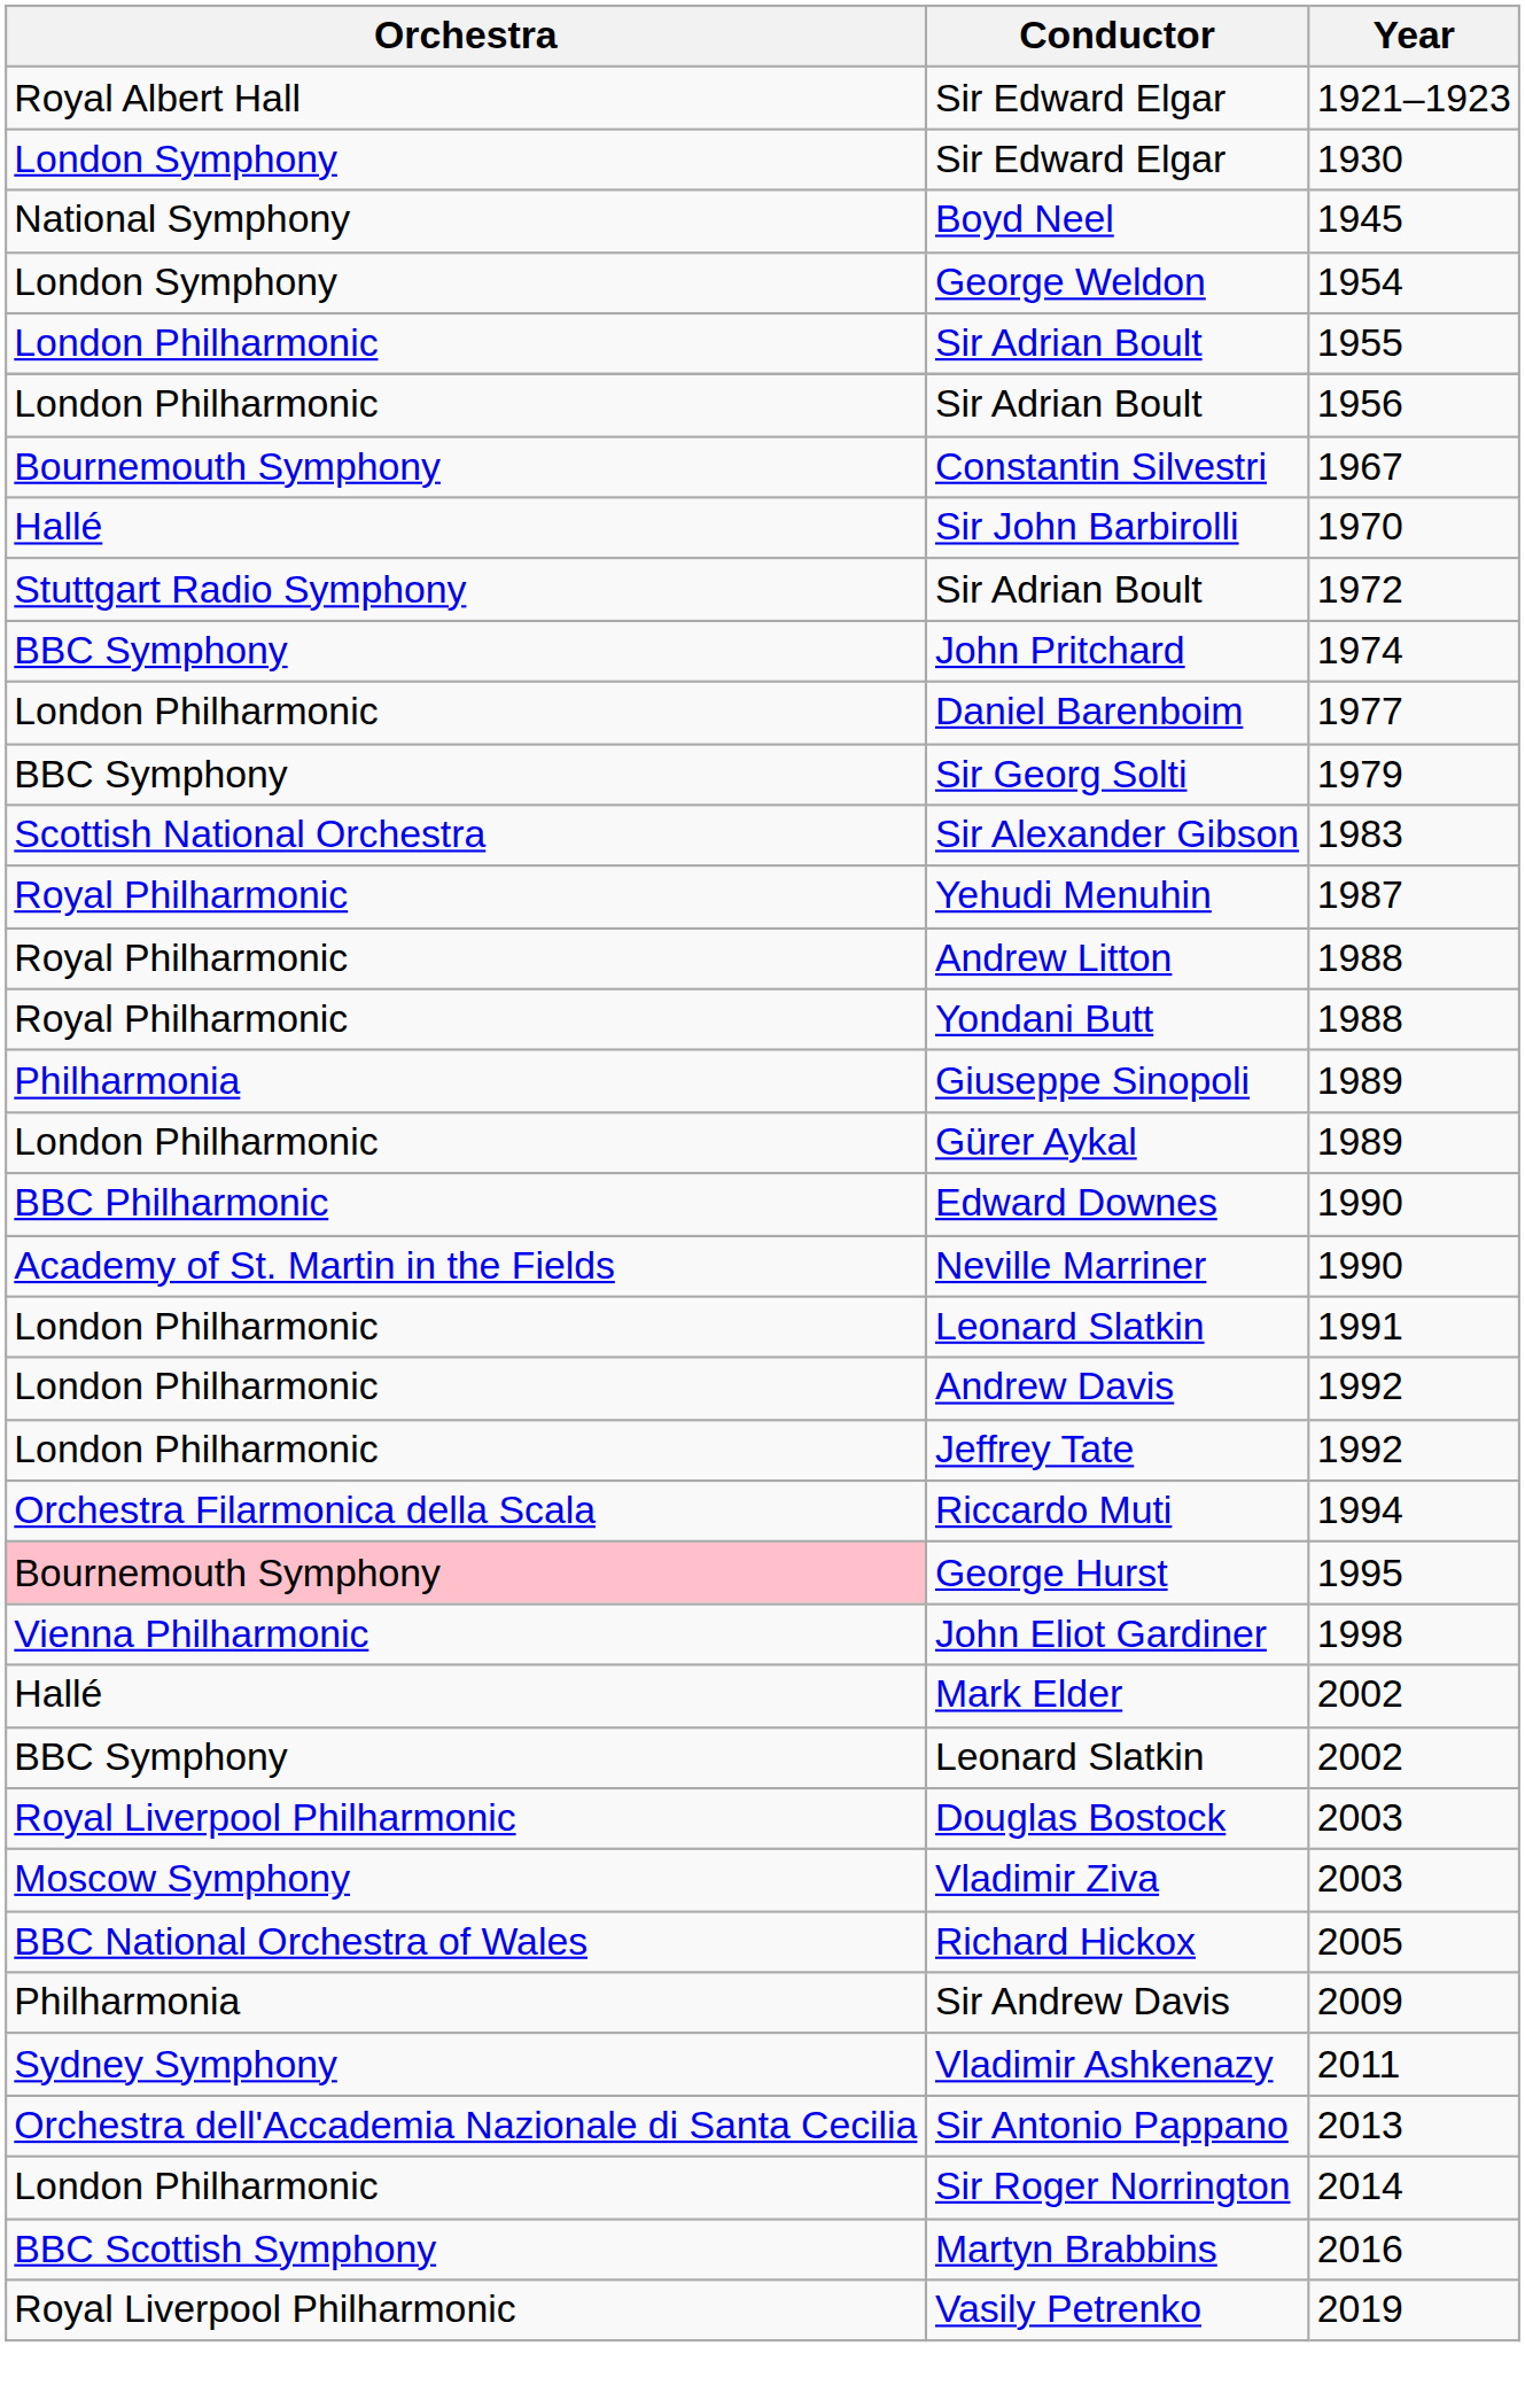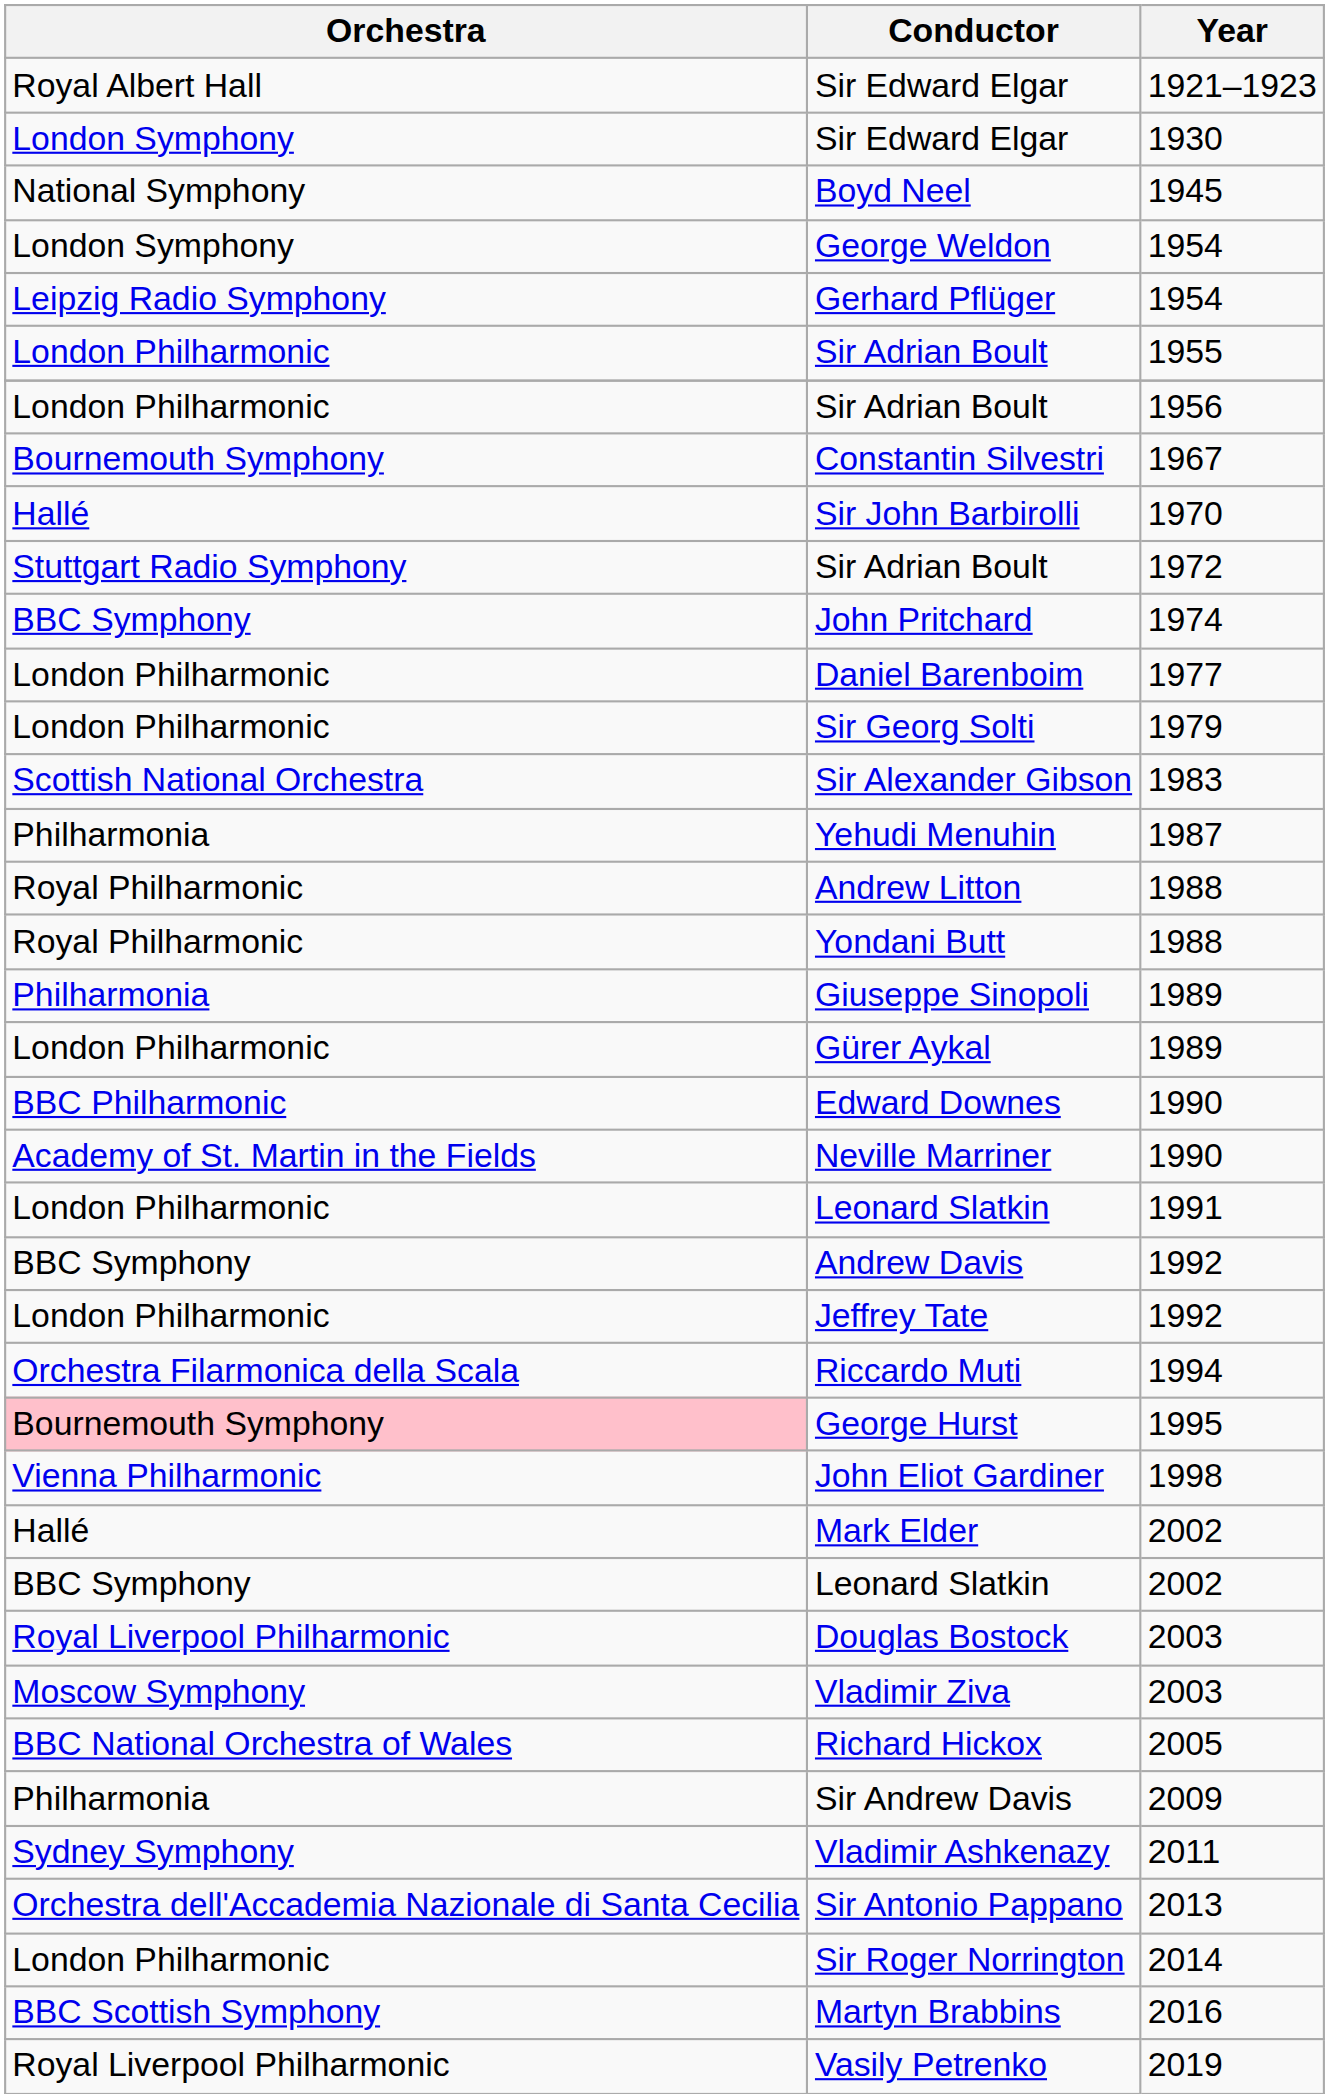 <table class="wikitable plainrowheaders" style="text-align: left; margin:1em auto;">
 <tr>
 <th scope="col">Orchestra</th>
 <th scope="col">Conductor</th>
 <th scope="col">Year</th>
 </tr>
 <tr>
 <td>Royal Albert Hall</td>
 <td>Sir Edward Elgar</td>
 <td>1921–1923</td>
 </tr>
 <tr>
 <td><a href='#'>London Symphony</a></td>
 <td>Sir Edward Elgar</td>
 <td>1930</td>
 </tr>
 <tr>
 <td>National Symphony</td>
 <td><a href='#'>Boyd Neel</a></td>
 <td>1945</td>
 </tr>
 <tr>
 <td>London Symphony</td>
 <td><a href='#'>George Weldon</a></td>
+<td>1954</td>
+</tr>
+<tr>
+<td><a href='#'>Leipzig Radio Symphony</a></td>
+<td><a href='#'>Gerhard Pflüger</a></td>
 <td>1954</td>
 </tr>
 <tr>
 <td><a href='#'>London Philharmonic</a></td>
 <td><a href='#'>Sir Adrian Boult</a></td>
 <td>1955</td>
 </tr>
 <tr>
 </tr>
 <tr>
 <td>London Philharmonic</td>
 <td>Sir Adrian Boult</td>
 <td>1956</td>
 </tr>
 <tr>
 <td><a href='#'>Bournemouth Symphony</a></td>
 <td><a href='#'>Constantin Silvestri</a></td>
 <td>1967</td>
 </tr>
 <tr>
 <td><a href='#'>Hallé</a></td>
 <td><a href='#'>Sir John Barbirolli</a></td>
 <td>1970</td>
 </tr>
 <tr>
 <td><a href='#'>Stuttgart Radio Symphony</a></td>
 <td>Sir Adrian Boult</td>
 <td>1972</td>
 </tr>
 <tr>
 <td><a href='#'>BBC Symphony</a></td>
 <td><a href='#'>John Pritchard</a></td>
 <td>1974</td>
 </tr>
 <tr>
 <td>London Philharmonic</td>
 <td><a href='#'>Daniel Barenboim</a></td>
 <td>1977</td>
 </tr>
 <tr>
-<td>BBC Symphony</td>
+<td>London Philharmonic</td>
 <td><a href='#'>Sir Georg Solti</a></td>
 <td>1979</td>
 </tr>
 <tr>
 <td><a href='#'>Scottish National Orchestra</a></td>
 <td><a href='#'>Sir Alexander Gibson</a></td>
 <td>1983</td>
 </tr>
 <tr>
-<td><a href='#'>Royal Philharmonic</a></td>
+<td>Philharmonia</td>
 <td><a href='#'>Yehudi Menuhin</a></td>
 <td>1987</td>
 </tr>
 <tr>
 <td>Royal Philharmonic</td>
 <td><a href='#'>Andrew Litton</a></td>
 <td>1988</td>
 </tr>
 <tr>
 <td>Royal Philharmonic</td>
 <td><a href='#'>Yondani Butt</a></td>
 <td>1988</td>
 </tr>
 <tr>
 <td><a href='#'>Philharmonia</a></td>
 <td><a href='#'>Giuseppe Sinopoli</a></td>
 <td>1989</td>
 </tr>
 <tr>
 <td>London Philharmonic</td>
 <td><a href='#'>Gürer Aykal</a></td>
 <td>1989</td>
 </tr>
 <tr>
 <td><a href='#'>BBC Philharmonic</a></td>
 <td><a href='#'>Edward Downes</a></td>
 <td>1990</td>
 </tr>
 <tr>
 <td><a href='#'>Academy of St. Martin in the Fields</a></td>
 <td><a href='#'>Neville Marriner</a></td>
 <td>1990</td>
 </tr>
 <tr>
 <td>London Philharmonic</td>
 <td><a href='#'>Leonard Slatkin</a></td>
 <td>1991</td>
 </tr>
 <tr>
-<td>London Philharmonic</td>
+<td>BBC Symphony</td>
 <td><a href='#'>Andrew Davis</a></td>
 <td>1992</td>
 </tr>
 <tr>
 <td>London Philharmonic</td>
 <td><a href='#'>Jeffrey Tate</a></td>
 <td>1992</td>
 </tr>
 <tr>
 <td><a href='#'>Orchestra Filarmonica della Scala</a></td>
 <td><a href='#'>Riccardo Muti</a></td>
 <td>1994</td>
 </tr>
 <tr>
 <td style="background: pink;">Bournemouth Symphony</td>
 <td><a href='#'>George Hurst</a></td>
 <td>1995</td>
 </tr>
 <tr>
 <td><a href='#'>Vienna Philharmonic</a></td>
 <td><a href='#'>John Eliot Gardiner</a></td>
 <td>1998</td>
 </tr>
 <tr>
 <td>Hallé</td>
 <td><a href='#'>Mark Elder</a></td>
 <td>2002</td>
 </tr>
 <tr>
 <td>BBC Symphony</td>
 <td>Leonard Slatkin</td>
 <td>2002</td>
 </tr>
 <tr>
 <td><a href='#'>Royal Liverpool Philharmonic</a></td>
 <td><a href='#'>Douglas Bostock</a></td>
 <td>2003</td>
 </tr>
 <tr>
 <td><a href='#'>Moscow Symphony</a></td>
 <td><a href='#'>Vladimir Ziva</a></td>
 <td>2003</td>
 </tr>
 <tr>
 <td><a href='#'>BBC National Orchestra of Wales</a></td>
 <td><a href='#'>Richard Hickox</a></td>
 <td>2005</td>
 </tr>
 <tr>
 <td>Philharmonia</td>
 <td>Sir Andrew Davis</td>
 <td>2009</td>
 </tr>
 <tr>
 <td><a href='#'>Sydney Symphony</a></td>
 <td><a href='#'>Vladimir Ashkenazy</a></td>
 <td>2011</td>
 </tr>
 <tr>
 <td><a href='#'>Orchestra dell'Accademia Nazionale di Santa Cecilia</a></td>
 <td><a href='#'>Sir Antonio Pappano</a></td>
 <td>2013</td>
 </tr>
 <tr>
 <td>London Philharmonic</td>
 <td><a href='#'>Sir Roger Norrington</a></td>
 <td>2014</td>
 </tr>
 <tr>
 <td><a href='#'>BBC Scottish Symphony</a></td>
 <td><a href='#'>Martyn Brabbins</a></td>
 <td>2016</td>
 </tr>
 <tr>
 <td>Royal Liverpool Philharmonic</td>
 <td><a href='#'>Vasily Petrenko</a></td>
 <td>2019</td>
 </tr>
 </table>
